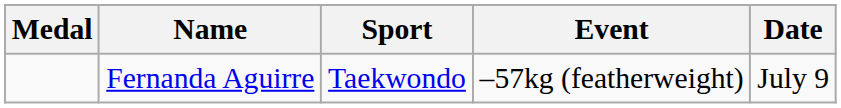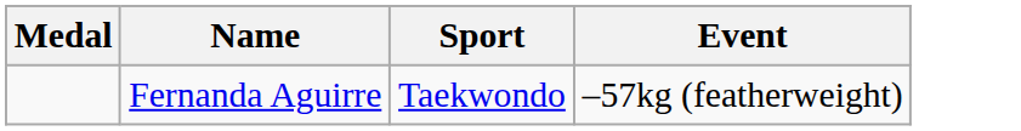 <table class="wikitable sortable" style="font-size: 95%;">
 <tr>
 <th>Medal</th>
 <th>Name</th>
 <th>Sport</th>
 <th>Event</th>
-<th>Date</th>
 </tr>
 <tr>
 <td></td>
 <td><a href='#'>Fernanda Aguirre</a></td>
 <td><a href='#'>Taekwondo</a></td>
 <td>–57kg (featherweight)</td>
-<td>July 9</td>
 </tr>
 </table>
